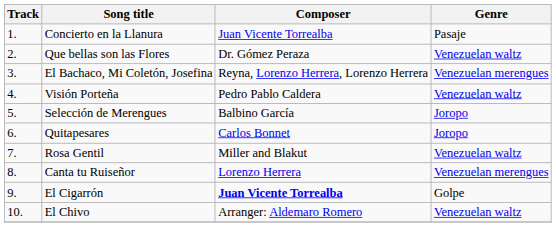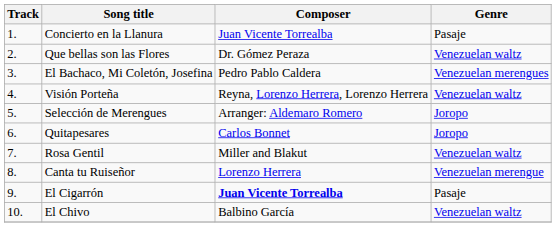 <table class="wikitable">
 <tr>
 <th>Track</th>
 <th>Song title</th>
 <th>Composer</th>
 <th>Genre</th>
 </tr>
 <tr>
 <td>1.</td>
 <td>Concierto en la Llanura</td>
 <td><a href='#'>Juan Vicente Torrealba</a></td>
 <td>Pasaje</td>
 </tr>
 <tr>
 <td>2.</td>
 <td>Que bellas son las Flores</td>
 <td>Dr. Gómez Peraza</td>
 <td><a href='#'>Venezuelan waltz</a></td>
 </tr>
 <tr>
 <td>3.</td>
 <td>El Bachaco, Mi Coletón, Josefina</td>
-<td>Reyna, <a href='#'>Lorenzo Herrera</a>, Lorenzo Herrera</td>
+<td>Pedro Pablo Caldera</td>
 <td><a href='#'>Venezuelan merengues</a></td>
 </tr>
 <tr>
 <td>4.</td>
 <td>Visión Porteña</td>
-<td>Pedro Pablo Caldera</td>
+<td>Reyna, <a href='#'>Lorenzo Herrera</a>, Lorenzo Herrera</td>
 <td><a href='#'>Venezuelan waltz</a></td>
 </tr>
 <tr>
 <td>5.</td>
 <td>Selección de Merengues</td>
-<td>Balbino García</td>
+<td>Arranger: <a href='#'>Aldemaro Romero</a></td>
 <td><a href='#'>Joropo</a></td>
 </tr>
 <tr>
 <td>6.</td>
 <td>Quitapesares</td>
 <td><a href='#'>Carlos Bonnet</a></td>
 <td><a href='#'>Joropo</a></td>
 </tr>
 <tr>
 <td>7.</td>
 <td>Rosa Gentil</td>
 <td>Miller and Blakut</td>
 <td><a href='#'>Venezuelan waltz</a></td>
 </tr>
 <tr>
 <td>8.</td>
 <td>Canta tu Ruiseñor</td>
 <td><a href='#'>Lorenzo Herrera</a></td>
-<td><a href='#'>Venezuelan merengues</a></td>
+<td><a href='#'>Venezuelan merengue</a></td>
 </tr>
 <tr>
 <td>9.</td>
 <td>El Cigarrón</td>
 <td><strong><a href='#'>Juan Vicente Torrealba</a></strong></td>
-<td>Golpe</td>
+<td>Pasaje</td>
 </tr>
 <tr>
 <td>10.</td>
 <td>El Chivo</td>
-<td>Arranger: <a href='#'>Aldemaro Romero</a></td>
+<td>Balbino García</td>
 <td><a href='#'>Venezuelan waltz</a></td>
 </tr>
 <tr>
 </tr>
 </table>
